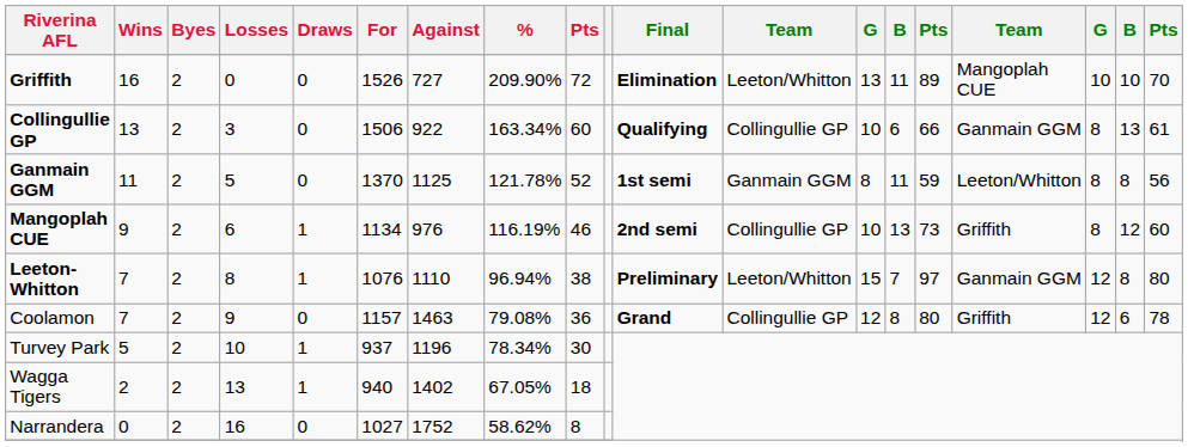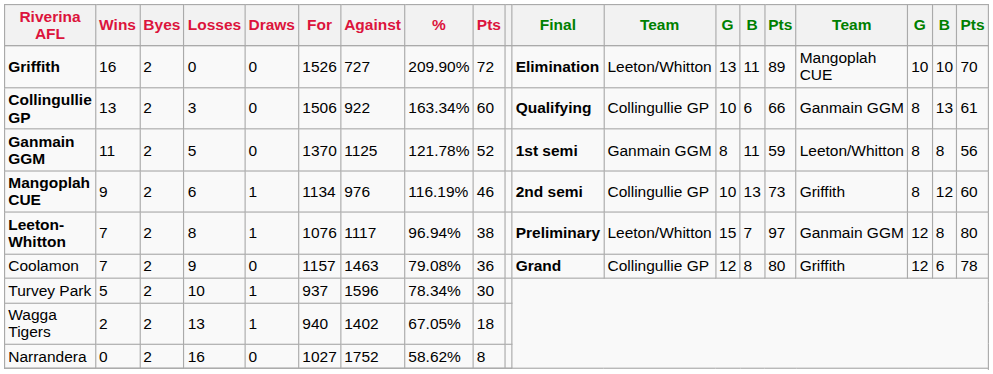 <table class="wikitable" style="font-size: 85%; text-align: left">
 <tr>
 <th style="color:crimson">Riverina AFL</th>
 <th style="color:crimson">Wins</th>
 <th style="color:crimson">Byes</th>
 <th style="color:crimson">Losses</th>
 <th style="color:crimson">Draws</th>
 <th style="color:crimson">For</th>
 <th style="color:crimson">Against</th>
 <th style="color:crimson">%</th>
 <th style="color:crimson">Pts</th>
 <th></th>
 <th style="color:green">Final</th>
 <th style="color:green">Team</th>
 <th style="color:green">G</th>
 <th style="color:green">B</th>
 <th style="color:green">Pts</th>
 <th style="color:green">Team</th>
 <th style="color:green">G</th>
 <th style="color:green">B</th>
 <th style="color:green">Pts</th>
 </tr>
 <tr>
 </tr>
 <tr>
 </tr>
 <tr>
 <td><strong>	Griffith	</strong></td>
 <td>16</td>
 <td>2</td>
 <td>0</td>
 <td>0</td>
 <td>1526</td>
 <td>727</td>
 <td>209.90%</td>
 <td>72</td>
 <td></td>
 <td><strong>Elimination</strong></td>
 <td>Leeton/Whitton</td>
 <td>13</td>
 <td>11</td>
 <td>89</td>
 <td>Mangoplah CUE</td>
 <td>10</td>
 <td>10</td>
 <td>70</td>
 </tr>
 <tr>
 <td><strong>	Collingullie GP	</strong></td>
 <td>13</td>
 <td>2</td>
 <td>3</td>
 <td>0</td>
 <td>1506</td>
 <td>922</td>
 <td>163.34%</td>
 <td>60</td>
 <td></td>
 <td><strong>Qualifying</strong></td>
 <td>Collingullie GP</td>
 <td>10</td>
 <td>6</td>
 <td>66</td>
 <td>Ganmain GGM</td>
 <td>8</td>
 <td>13</td>
 <td>61</td>
 </tr>
 <tr>
 <td><strong>	Ganmain GGM	</strong></td>
 <td>11</td>
 <td>2</td>
 <td>5</td>
 <td>0</td>
 <td>1370</td>
 <td>1125</td>
 <td>121.78%</td>
 <td>52</td>
 <td></td>
 <td><strong>1st semi</strong></td>
 <td>Ganmain GGM</td>
 <td>8</td>
 <td>11</td>
 <td>59</td>
 <td>Leeton/Whitton</td>
 <td>8</td>
 <td>8</td>
 <td>56</td>
 </tr>
 <tr>
 <td><strong>	Mangoplah CUE	</strong></td>
 <td>9</td>
 <td>2</td>
 <td>6</td>
 <td>1</td>
 <td>1134</td>
 <td>976</td>
 <td>116.19%</td>
 <td>46</td>
 <td></td>
 <td><strong>2nd semi</strong></td>
 <td>Collingullie GP</td>
 <td>10</td>
 <td>13</td>
 <td>73</td>
 <td>Griffith</td>
 <td>8</td>
 <td>12</td>
 <td>60</td>
 </tr>
 <tr>
 <td><strong>	Leeton-Whitton	</strong></td>
 <td>7</td>
 <td>2</td>
 <td>8</td>
 <td>1</td>
 <td>1076</td>
-<td>1110</td>
+<td>1117</td>
 <td>96.94%</td>
 <td>38</td>
 <td></td>
 <td><strong>Preliminary</strong></td>
 <td>Leeton/Whitton</td>
 <td>15</td>
 <td>7</td>
 <td>97</td>
 <td>Ganmain GGM</td>
 <td>12</td>
 <td>8</td>
 <td>80</td>
 </tr>
 <tr>
 <td>Coolamon</td>
 <td>7</td>
 <td>2</td>
 <td>9</td>
 <td>0</td>
 <td>1157</td>
 <td>1463</td>
 <td>79.08%</td>
 <td>36</td>
 <td></td>
 <td><strong>Grand</strong></td>
 <td>Collingullie GP</td>
 <td>12</td>
 <td>8</td>
 <td>80</td>
 <td>Griffith</td>
 <td>12</td>
 <td>6</td>
 <td>78</td>
 </tr>
 <tr>
 <td>Turvey Park</td>
 <td>5</td>
 <td>2</td>
 <td>10</td>
 <td>1</td>
 <td>937</td>
-<td>1196</td>
+<td>1596</td>
 <td>78.34%</td>
 <td>30</td>
 <td></td>
 </tr>
 <tr>
 <td>Wagga Tigers</td>
 <td>2</td>
 <td>2</td>
 <td>13</td>
 <td>1</td>
 <td>940</td>
 <td>1402</td>
 <td>67.05%</td>
 <td>18</td>
 <td></td>
 </tr>
 <tr>
 <td>Narrandera</td>
 <td>0</td>
 <td>2</td>
 <td>16</td>
 <td>0</td>
 <td>1027</td>
 <td>1752</td>
 <td>58.62%</td>
 <td>8</td>
 <td></td>
 </tr>
 <tr>
 </tr>
 </table>
